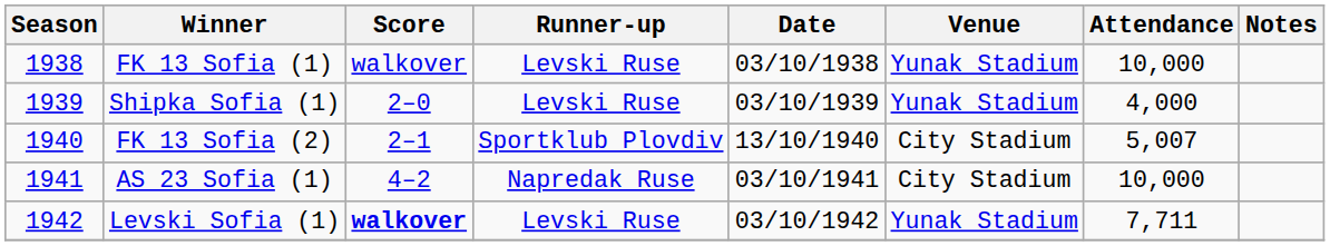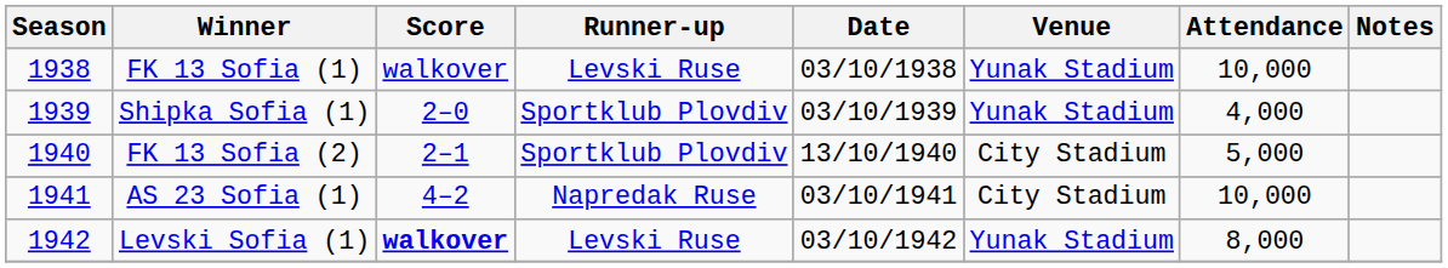 <table class="wikitable sortable" style="text-align: center;">
 <tr>
 <th>Season</th>
 <th>Winner</th>
 <th>Score</th>
 <th>Runner-up</th>
 <th>Date</th>
 <th>Venue</th>
 <th>Attendance</th>
 <th>Notes</th>
 </tr>
 <tr>
 <td><a href='#'>1938</a></td>
 <td><a href='#'>FK 13 Sofia</a> (1)</td>
 <td><a href='#'>walkover</a></td>
 <td><a href='#'>Levski Ruse</a></td>
 <td>03/10/1938</td>
 <td><a href='#'>Yunak Stadium</a></td>
 <td>10,000</td>
 <td></td>
 </tr>
 <tr>
 <td><a href='#'>1939</a></td>
 <td><a href='#'>Shipka Sofia</a> (1)</td>
 <td><a href='#'>2–0</a></td>
-<td><a href='#'>Levski Ruse</a></td>
+<td><a href='#'>Sportklub Plovdiv</a></td>
 <td>03/10/1939</td>
 <td><a href='#'>Yunak Stadium</a></td>
 <td>4,000</td>
 <td></td>
 </tr>
 <tr>
 <td><a href='#'>1940</a></td>
 <td><a href='#'>FK 13 Sofia</a> (2)</td>
 <td><a href='#'>2–1</a></td>
 <td><a href='#'>Sportklub Plovdiv</a></td>
 <td>13/10/1940</td>
 <td>City Stadium</td>
-<td>5,007</td>
+<td>5,000</td>
 <td></td>
 </tr>
 <tr>
 <td><a href='#'>1941</a></td>
 <td><a href='#'>AS 23 Sofia</a> (1)</td>
 <td><a href='#'>4–2</a></td>
 <td><a href='#'>Napredak Ruse</a></td>
 <td>03/10/1941</td>
 <td>City Stadium</td>
 <td>10,000</td>
 <td></td>
 </tr>
 <tr>
 <td><a href='#'>1942</a></td>
 <td><a href='#'>Levski Sofia</a> (1)</td>
 <td><strong><a href='#'>walkover</a></strong></td>
 <td><a href='#'>Levski Ruse</a></td>
 <td>03/10/1942</td>
 <td><a href='#'>Yunak Stadium</a></td>
-<td>7,711</td>
+<td>8,000</td>
 <td></td>
 </tr>
 <tr>
 </tr>
 </table>
